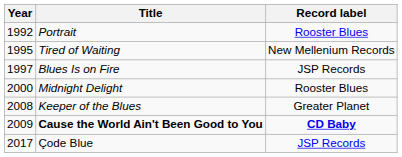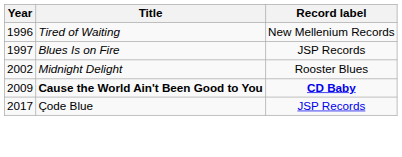 <table class="wikitable sortable">
 <tr>
 <th>Year</th>
 <th>Title</th>
 <th>Record label</th>
 </tr>
 <tr>
-<td>1992</td>
-<td><em>Portrait</em></td>
-<td style="text-align:center;"><a href='#'>Rooster Blues</a></td>
-</tr>
-<tr>
-<td>1995</td>
+<td>1996</td>
 <td><em>Tired of Waiting</em></td>
 <td style="text-align:center;">New Mellenium Records</td>
 </tr>
 <tr>
 <td>1997</td>
 <td><em>Blues Is on Fire</em></td>
 <td style="text-align:center;">JSP Records</td>
 </tr>
 <tr>
-<td>2000</td>
+<td>2002</td>
 <td><em>Midnight Delight</em></td>
 <td style="text-align:center;">Rooster Blues</td>
-</tr>
-<tr>
-<td>2008</td>
-<td><em>Keeper of the Blues</em></td>
-<td style="text-align:center;">Greater Planet</td>
 </tr>
 <tr>
 <td>2009</td>
 <td><strong>Cause the World Ain't Been Good to You<em></td>
 <td style="text-align:center;"><strong><a href='#'>CD Baby</a></strong></td>
 </tr>
 <tr>
 <td>2017</td>
 <td></em>Çode Blue<em></td>
 <td style="text-align:center;"><a href='#'>JSP Records</a></td>
 </tr>
 </table>
